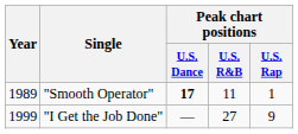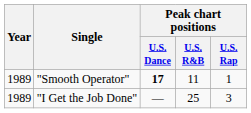 <table class="wikitable">
 <tr>
 <th rowspan="2">Year</th>
 <th rowspan="2">Single</th>
 <th colspan="7">Peak chart positions</th>
 </tr>
 <tr>
 <th width="40"><small><a href='#'>U.S. Dance</a></small></th>
 <th width="40"><small><a href='#'>U.S. R&B</a></small></th>
 <th width="40"><small><a href='#'>U.S. Rap</a></small></th>
 </tr>
 <tr>
 <td align="center">1989</td>
 <td align="left">"Smooth Operator"</td>
 <td align="center"><strong>17</strong></td>
 <td align="center">11</td>
 <td align="center">1</td>
 </tr>
 <tr>
-<td align="center">1999</td>
+<td align="center">1989</td>
 <td align="left">"I Get the Job Done"</td>
 <td align="center">—</td>
-<td align="center">27</td>
-<td align="center">9</td>
+<td align="center">25</td>
+<td align="center">3</td>
 </tr>
 </table>
